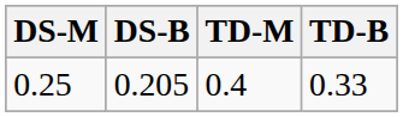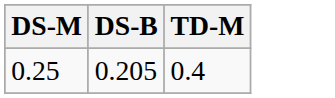 <table class="wikitable">
 <tr>
 <th>DS-M</th>
 <th>DS-B</th>
 <th>TD-M</th>
-<th>TD-B</th>
 </tr>
 <tr>
 <td>0.25</td>
 <td>0.205</td>
 <td>0.4</td>
-<td>0.33</td>
 </tr>
 </table>
